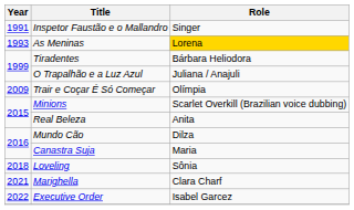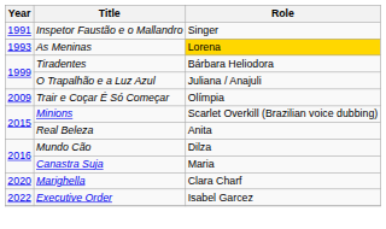 <table class="wikitable" style="font-size: 90%;">
 <tr>
 <th>Year</th>
 <th>Title</th>
 <th>Role</th>
 </tr>
 <tr>
 <td><a href='#'>1991</a></td>
 <td><em>Inspetor Faustão e o Mallandro</em></td>
 <td>Singer</td>
 </tr>
 <tr>
 <td><a href='#'>1993</a></td>
 <td><em>As Meninas</em></td>
 <td style="background: gold;">Lorena</td>
 </tr>
 <tr>
 <td rowspan="2"><a href='#'>1999</a></td>
 <td><em>Tiradentes</em></td>
 <td>Bárbara Heliodora</td>
 </tr>
 <tr>
 <td><em>O Trapalhão e a Luz Azul</em></td>
 <td>Juliana / Anajuli</td>
 </tr>
 <tr>
 <td><a href='#'>2009</a></td>
 <td><em>Trair e Coçar É Só Começar</em></td>
 <td>Olímpia</td>
 </tr>
 <tr>
 <td rowspan="2"><a href='#'>2015</a></td>
 <td><em><a href='#'>Minions</a></em></td>
 <td>Scarlet Overkill (Brazilian voice dubbing)</td>
 </tr>
 <tr>
 <td><em>Real Beleza</em></td>
 <td>Anita</td>
 </tr>
 <tr>
 <td rowspan="2"><a href='#'>2016</a></td>
 <td><em>Mundo Cão</em></td>
 <td>Dilza</td>
 </tr>
 <tr>
 <td><em><a href='#'>Canastra Suja</a></em></td>
 <td>Maria</td>
 </tr>
 <tr>
-<td><a href='#'>2018</a></td>
-<td><em><a href='#'>Loveling</a></em></td>
-<td>Sônia</td>
-</tr>
-<tr>
-<td><a href='#'>2021</a></td>
+<td><a href='#'>2020</a></td>
 <td><em><a href='#'>Marighella</a></em></td>
 <td>Clara Charf</td>
 </tr>
 <tr>
 <td><a href='#'>2022</a></td>
 <td><em><a href='#'>Executive Order</a></em></td>
 <td>Isabel Garcez</td>
 </tr>
 <tr>
 </tr>
 </table>
